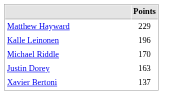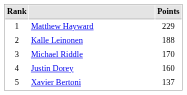 <table cellspacing="1" cellpadding="3" style="border:1px solid #AAAAAA;font-size:86%">
 <tr bgcolor="#E4E4E4">
+<th style="border-bottom:1px solid #AAAAAA" width=10>Rank</th>
 <th style="border-bottom:1px solid #AAAAAA" width=200></th>
 <th style="border-bottom:1px solid #AAAAAA" width=20>Points</th>
 </tr>
 <tr>
+<td align="center">1</td>
 <td> <a href='#'>Matthew Hayward</a></td>
 <td align=center>229</td>
 </tr>
 <tr>
+<td align="center">2</td>
 <td> <a href='#'>Kalle Leinonen</a></td>
-<td align=center>196</td>
+<td align=center>188</td>
 </tr>
 <tr>
+<td align="center">3</td>
 <td> <a href='#'>Michael Riddle</a></td>
 <td align=center>170</td>
 </tr>
 <tr>
+<td align="center">4</td>
 <td> <a href='#'>Justin Dorey</a></td>
-<td align=center>163</td>
+<td align=center>160</td>
 </tr>
 <tr>
+<td align="center">5</td>
 <td> <a href='#'>Xavier Bertoni</a></td>
 <td align=center>137</td>
 </tr>
 </table>
